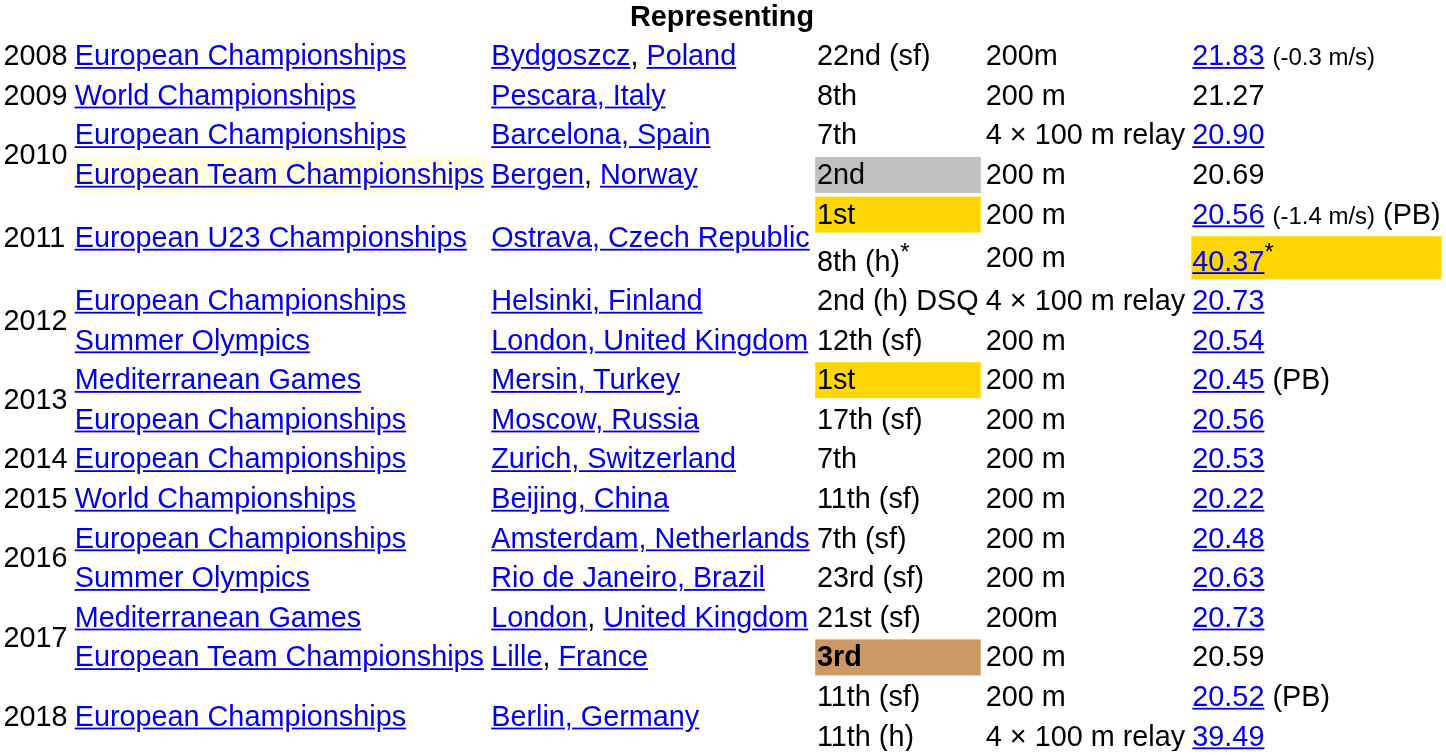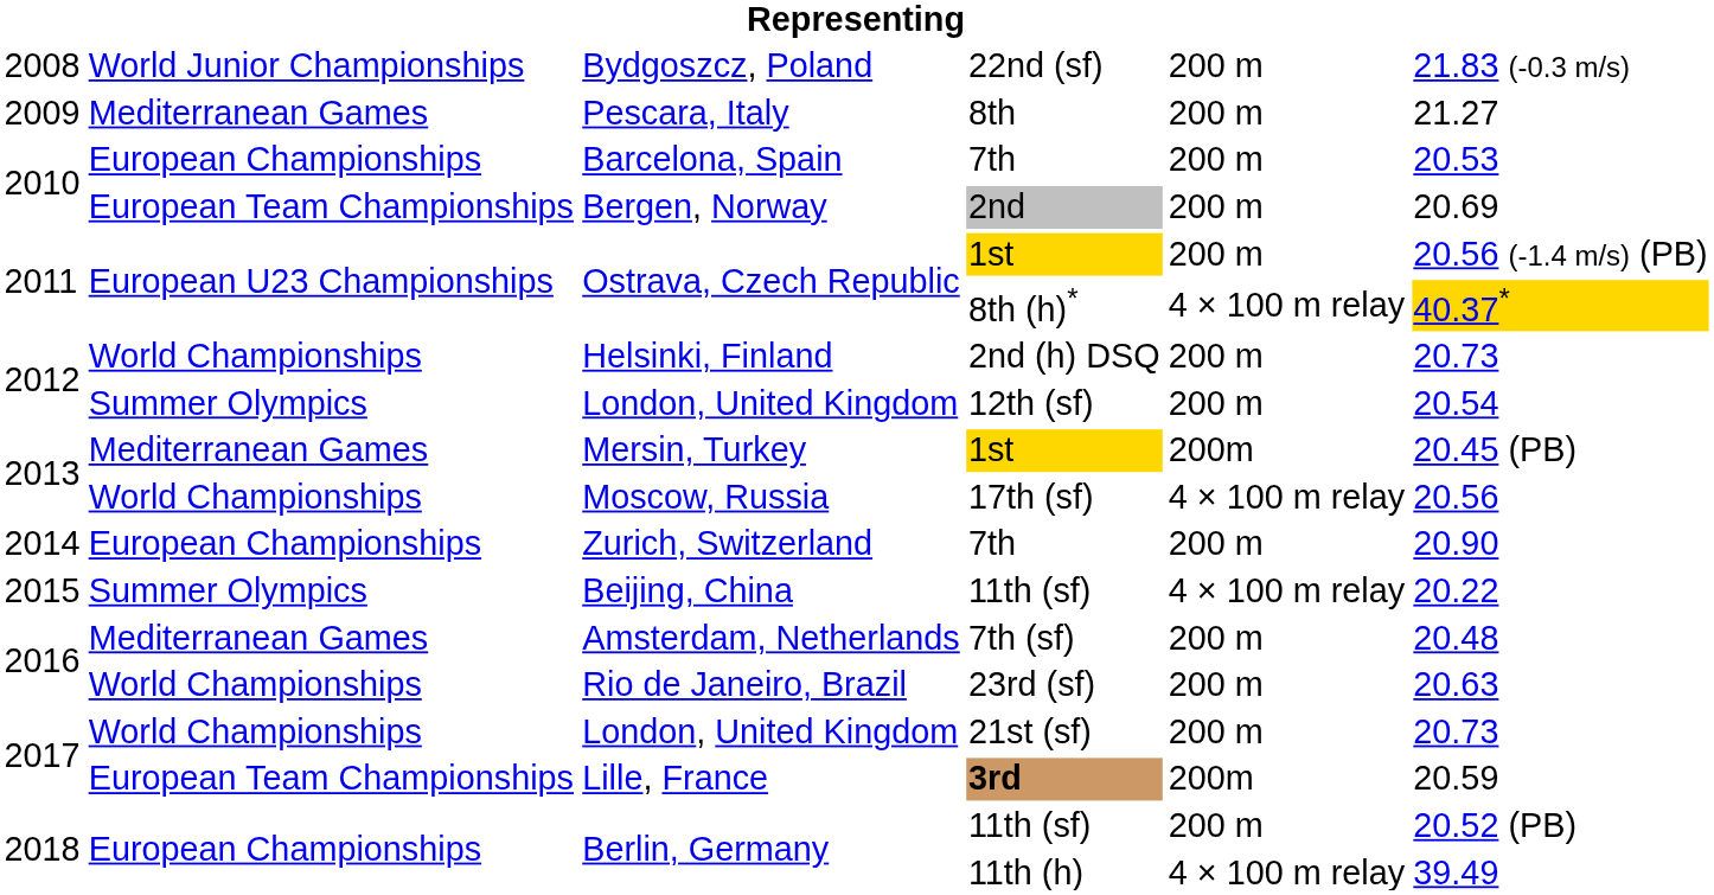 <table>
 <tr>
 <th colspan="6">Representing </th>
 </tr>
 <tr>
 <td>2008</td>
-<td><a href='#'>European Championships</a></td>
+<td><a href='#'>World Junior Championships</a></td>
 <td><a href='#'>Bydgoszcz</a>, <a href='#'>Poland</a></td>
 <td>22nd (sf)</td>
-<td>200m</td>
+<td>200 m</td>
 <td><a href='#'>21.83</a> <small>(-0.3 m/s)</small></td>
 </tr>
 <tr>
 <td>2009</td>
-<td><a href='#'>World Championships</a></td>
+<td><a href='#'>Mediterranean Games</a></td>
 <td><a href='#'>Pescara, Italy</a></td>
 <td>8th</td>
 <td>200 m</td>
 <td>21.27</td>
 </tr>
 <tr>
 <td rowspan=2>2010</td>
 <td><a href='#'>European Championships</a></td>
 <td><a href='#'>Barcelona, Spain</a></td>
 <td>7th</td>
-<td>4 × 100 m relay</td>
-<td><a href='#'>20.90</a></td>
+<td>200 m</td>
+<td><a href='#'>20.53</a></td>
 </tr>
 <tr>
-<td style="background: lightyellow;"><a href='#'>European Team Championships</a></td>
+<td><a href='#'>European Team Championships</a></td>
 <td><a href='#'>Bergen</a>, <a href='#'>Norway</a></td>
 <td bgcolor=silver>2nd</td>
 <td>200 m</td>
 <td>20.69</td>
 </tr>
 <tr>
 <td rowspan=2>2011</td>
 <td rowspan=2><a href='#'>European U23 Championships</a></td>
 <td rowspan=2><a href='#'>Ostrava, Czech Republic</a></td>
 <td bgcolor="gold">1st</td>
 <td>200 m</td>
 <td><a href='#'>20.56</a> <small>(-1.4 m/s)</small> (PB)</td>
 </tr>
 <tr>
 <td>8th (h)<sup>*</sup></td>
-<td>200 m</td>
+<td>4 × 100 m relay</td>
 <td style="background: gold;"><a href='#'>40.37</a><sup>*</sup></td>
 </tr>
 <tr>
 <td rowspan=2>2012</td>
-<td><a href='#'>European Championships</a></td>
+<td><a href='#'>World Championships</a></td>
 <td><a href='#'>Helsinki, Finland</a></td>
 <td>2nd (h) DSQ</td>
-<td>4 × 100 m relay</td>
+<td>200 m</td>
 <td><a href='#'>20.73</a></td>
 </tr>
 <tr>
 <td><a href='#'>Summer Olympics</a></td>
 <td><a href='#'>London, United Kingdom</a></td>
 <td>12th (sf)</td>
 <td>200 m</td>
 <td><a href='#'>20.54</a></td>
 </tr>
 <tr>
 <td rowspan=2>2013</td>
 <td><a href='#'>Mediterranean Games</a></td>
 <td><a href='#'>Mersin, Turkey</a></td>
 <td bgcolor="gold">1st</td>
-<td>200 m</td>
+<td>200m</td>
 <td><a href='#'>20.45</a>  (PB)</td>
 </tr>
 <tr>
-<td><a href='#'>European Championships</a></td>
+<td><a href='#'>World Championships</a></td>
 <td><a href='#'>Moscow, Russia</a></td>
 <td>17th (sf)</td>
-<td>200 m</td>
+<td>4 × 100 m relay</td>
 <td><a href='#'>20.56</a></td>
 </tr>
 <tr>
 <td>2014</td>
 <td><a href='#'>European Championships</a></td>
 <td><a href='#'>Zurich, Switzerland</a></td>
 <td>7th</td>
 <td>200 m</td>
-<td><a href='#'>20.53</a></td>
+<td><a href='#'>20.90</a></td>
 </tr>
 <tr>
 <td>2015</td>
-<td><a href='#'>World Championships</a></td>
+<td><a href='#'>Summer Olympics</a></td>
 <td><a href='#'>Beijing, China</a></td>
 <td>11th (sf)</td>
-<td>200 m</td>
+<td>4 × 100 m relay</td>
 <td><a href='#'>20.22</a></td>
 </tr>
 <tr>
 <td rowspan=2>2016</td>
-<td><a href='#'>European Championships</a></td>
+<td><a href='#'>Mediterranean Games</a></td>
 <td><a href='#'>Amsterdam, Netherlands</a></td>
 <td>7th (sf)</td>
 <td>200 m</td>
 <td><a href='#'>20.48</a></td>
 </tr>
 <tr>
-<td><a href='#'>Summer Olympics</a></td>
+<td><a href='#'>World Championships</a></td>
 <td><a href='#'>Rio de Janeiro, Brazil</a></td>
 <td>23rd (sf)</td>
 <td>200 m</td>
 <td><a href='#'>20.63</a></td>
 </tr>
 <tr>
 <td rowspan=2>2017</td>
-<td><a href='#'>Mediterranean Games</a></td>
+<td><a href='#'>World Championships</a></td>
 <td><a href='#'>London</a>, <a href='#'>United Kingdom</a></td>
 <td>21st (sf)</td>
-<td>200m</td>
+<td>200 m</td>
 <td><a href='#'>20.73</a></td>
 </tr>
 <tr>
 <td><a href='#'>European Team Championships</a></td>
 <td><a href='#'>Lille</a>, <a href='#'>France</a></td>
 <td bgcolor="cc9966"><strong>3rd</strong></td>
-<td>200 m</td>
+<td>200m</td>
 <td>20.59</td>
 </tr>
 <tr>
 <td rowspan=2>2018</td>
 <td rowspan=2><a href='#'>European Championships</a></td>
 <td rowspan=2><a href='#'>Berlin, Germany</a></td>
 <td>11th (sf)</td>
 <td>200 m</td>
 <td><a href='#'>20.52</a> (PB)</td>
 </tr>
 <tr>
 <td>11th (h)</td>
 <td>4 × 100 m relay</td>
 <td><a href='#'>39.49</a></td>
 </tr>
 </table>
